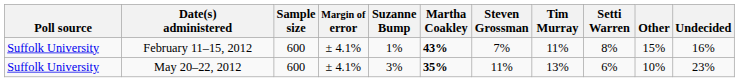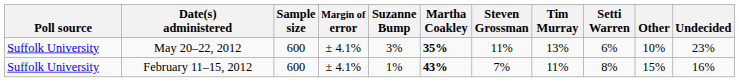 <table class="wikitable">
 <tr valign= bottom>
 <th style="width:145px;">Poll source</th>
 <th style="width:190px;">Date(s)<br>administered</th>
 <th>Sample<br>size</th>
 <th><small>Margin of</small><br>error</th>
 <th style="width:60px;">Suzanne<br>Bump</th>
 <th style="width:60px;">Martha<br>Coakley</th>
 <th style="width:60px;">Steven<br>Grossman</th>
 <th style="width:60px;">Tim<br>Murray</th>
 <th style="width:60px;">Setti<br>Warren</th>
 <th style="width:40px;">Other</th>
 <th style="width:40px;">Undecided</th>
 </tr>
 <tr>
 <td><a href='#'>Suffolk University</a></td>
+<td align=center>May 20–22, 2012</td>
+<td align=center>600</td>
+<td align=center>± 4.1%</td>
+<td align=center>3%</td>
+<td><strong>35%</strong></td>
+<td align=center>11%</td>
+<td align=center>13%</td>
+<td align=center>6%</td>
+<td align=center>10%</td>
+<td align=center>23%</td>
+</tr>
+<tr>
+<td><a href='#'>Suffolk University</a></td>
 <td align=center>February 11–15, 2012</td>
 <td align=center>600</td>
 <td align=center>± 4.1%</td>
 <td align=center>1%</td>
 <td><strong>43%</strong></td>
 <td align=center>7%</td>
 <td align=center>11%</td>
 <td align=center>8%</td>
 <td align=center>15%</td>
 <td align=center>16%</td>
 </tr>
-<tr>
-<td><a href='#'>Suffolk University</a></td>
-<td align=center>May 20–22, 2012</td>
-<td align=center>600</td>
-<td align=center>± 4.1%</td>
-<td align=center>3%</td>
-<td><strong>35%</strong></td>
-<td align=center>11%</td>
-<td align=center>13%</td>
-<td align=center>6%</td>
-<td align=center>10%</td>
-<td align=center>23%</td>
-</tr>
 </table>
